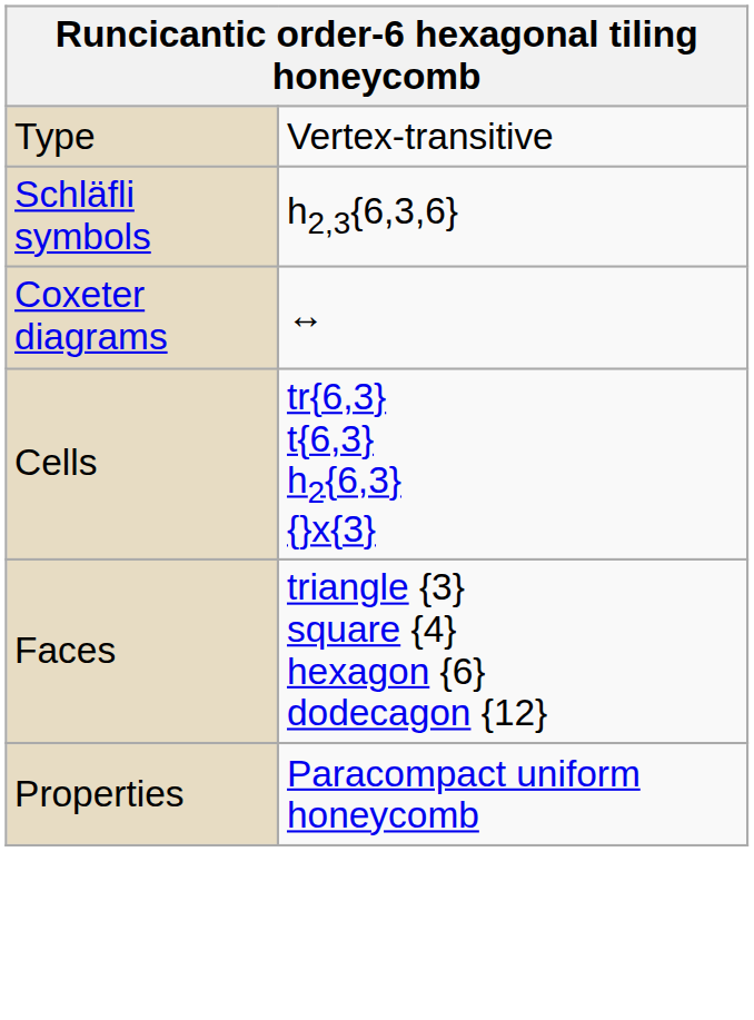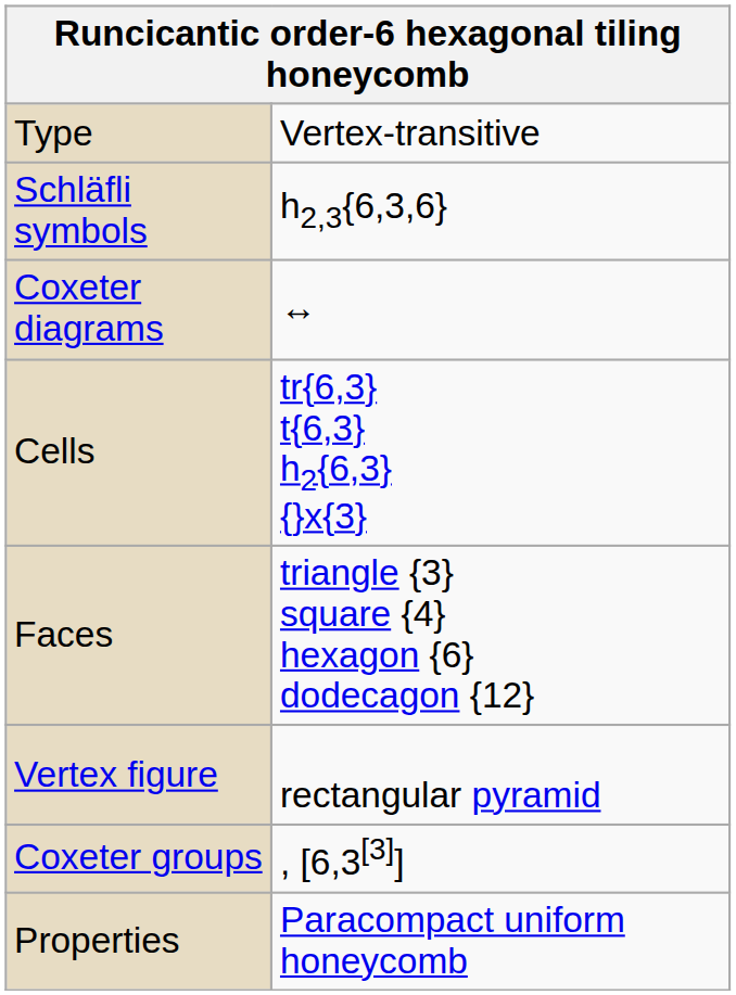 <table class="wikitable" align="right" style="margin-left:10px" width="320">
 <tr>
 <th bgcolor=#e7dcc3 colspan=2>Runcicantic order-6 hexagonal tiling honeycomb</th>
 </tr>
 <tr>
 <td bgcolor=#e7dcc3>Type</td>
 <td>Vertex-transitive</td>
 </tr>
 <tr>
 <td bgcolor=#e7dcc3><a href='#'>Schläfli symbols</a></td>
 <td>h<sub>2,3</sub>{6,3,6}</td>
 </tr>
 <tr>
 <td bgcolor=#e7dcc3><a href='#'>Coxeter diagrams</a></td>
 <td> ↔ </td>
 </tr>
 <tr>
 <td bgcolor=#e7dcc3>Cells</td>
 <td><a href='#'>tr{6,3}</a> <br><a href='#'>t{6,3}</a> <br><a href='#'>h<sub>2</sub>{6,3}</a> <br><a href='#'>{}x{3}</a> </td>
 </tr>
 <tr>
 <td bgcolor=#e7dcc3>Faces</td>
 <td><a href='#'>triangle</a> {3}<br><a href='#'>square</a> {4}<br><a href='#'>hexagon</a> {6}<br><a href='#'>dodecagon</a> {12}</td>
 </tr>
 <tr>
+<td bgcolor=#e7dcc3><a href='#'>Vertex figure</a></td>
+<td><br>rectangular <a href='#'>pyramid</a></td>
+</tr>
+<tr>
+<td bgcolor=#e7dcc3><a href='#'>Coxeter groups</a></td>
+<td>, [6,3<sup>[3]</sup>]</td>
+</tr>
+<tr>
 <td bgcolor=#e7dcc3>Properties</td>
 <td><a href='#'>Paracompact uniform honeycomb</a></td>
 </tr>
 </table>
